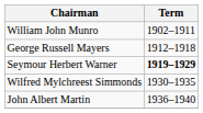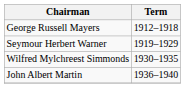 <table class="wikitable">
 <tr>
 <th>Chairman</th>
 <th>Term</th>
-</tr>
-<tr>
-<td>William John Munro</td>
-<td>1902–1911</td>
 </tr>
 <tr>
 <td>George Russell Mayers</td>
 <td>1912–1918</td>
 </tr>
 <tr>
 <td>Seymour Herbert Warner</td>
-<td><strong>1919–1929</strong></td>
+<td>1919–1929</td>
 </tr>
 <tr>
 <td>Wilfred Mylchreest Simmonds</td>
 <td>1930–1935</td>
 </tr>
 <tr>
 <td>John Albert Martin</td>
 <td>1936–1940</td>
 </tr>
 <tr>
 </tr>
 </table>
